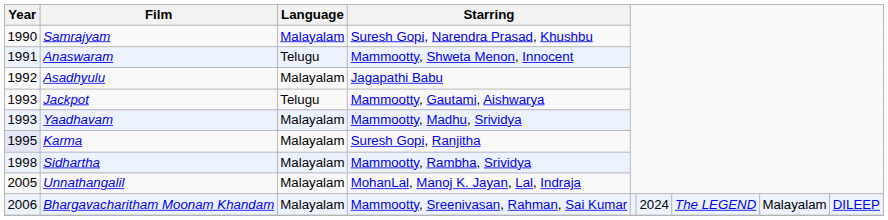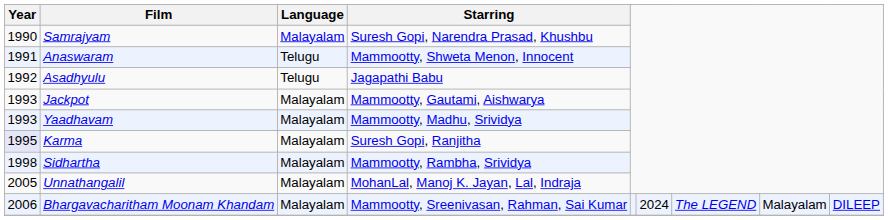 <table class="wikitable sortable">
 <tr style="background:#ccc; text-align:center;"|->
 <th>Year</th>
 <th>Film</th>
 <th>Language</th>
 <th>Starring</th>
 </tr>
 <tr>
 <td>1990</td>
 <td><em><a href='#'>Samrajyam</a></em></td>
 <td><a href='#'>Malayalam</a></td>
 <td><a href='#'>Suresh Gopi</a>, <a href='#'>Narendra Prasad</a>, <a href='#'>Khushbu</a></td>
 </tr>
 <tr style="background:#edf3fe;">
 <td>1991</td>
 <td><em><a href='#'>Anaswaram</a></em></td>
 <td>Telugu</td>
 <td><a href='#'>Mammootty</a>, <a href='#'>Shweta Menon</a>, <a href='#'>Innocent</a></td>
 </tr>
 <tr>
 <td>1992</td>
 <td><em><a href='#'>Asadhyulu</a></em></td>
-<td>Malayalam</td>
+<td>Telugu</td>
 <td><a href='#'>Jagapathi Babu</a></td>
 </tr>
 <tr>
 <td>1993</td>
 <td><em><a href='#'>Jackpot</a></em></td>
-<td>Telugu</td>
+<td>Malayalam</td>
 <td><a href='#'>Mammootty</a>, <a href='#'>Gautami</a>, <a href='#'>Aishwarya</a></td>
 </tr>
 <tr style="background:#edf3fe;">
 <td>1993</td>
 <td><em><a href='#'>Yaadhavam</a></em></td>
 <td>Malayalam</td>
 <td><a href='#'>Mammootty</a>, <a href='#'>Madhu</a>, <a href='#'>Srividya</a></td>
 </tr>
 <tr>
 <td style="background: lavender;">1995</td>
 <td><em><a href='#'>Karma</a></em></td>
 <td>Malayalam</td>
 <td><a href='#'>Suresh Gopi</a>, <a href='#'>Ranjitha</a></td>
 </tr>
 <tr style="background:#edf3fe;">
 <td>1998</td>
 <td><em><a href='#'>Sidhartha</a></em></td>
 <td>Malayalam</td>
 <td><a href='#'>Mammootty</a>, <a href='#'>Rambha</a>, <a href='#'>Srividya</a></td>
 </tr>
 <tr>
 <td>2005</td>
 <td><em><a href='#'>Unnathangalil</a></em></td>
 <td>Malayalam</td>
 <td><a href='#'>MohanLal</a>, <a href='#'>Manoj K. Jayan</a>, <a href='#'>Lal</a>, <a href='#'>Indraja</a></td>
 </tr>
 <tr style="background:#edf3fe;">
 <td>2006</td>
 <td><em><a href='#'>Bhargavacharitham Moonam Khandam</a></em></td>
 <td>Malayalam</td>
 <td><a href='#'>Mammootty</a>, <a href='#'>Sreenivasan</a>, <a href='#'>Rahman</a>, <a href='#'>Sai Kumar</a></td>
 <td></td>
 <td>2024</td>
 <td><em><a href='#'>The  LEGEND</a></em></td>
 <td>Malayalam</td>
 <td><a href='#'>DILEEP</a></td>
 </tr>
 <tr style="background:#edf3fe;">
 </tr>
 </table>
